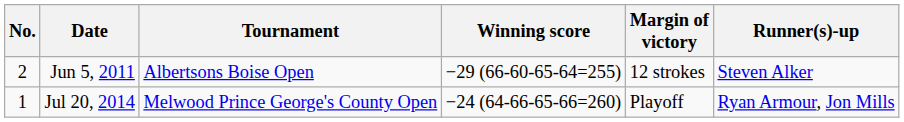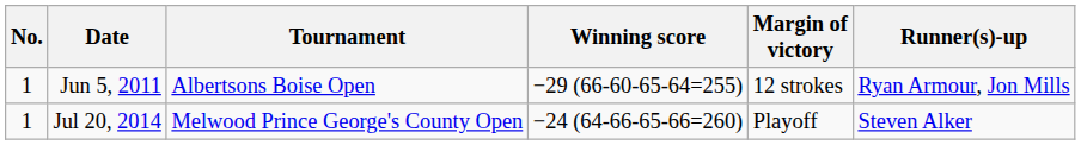 <table class="wikitable" style="font-size:95%;">
 <tr>
 <th>No.</th>
 <th>Date</th>
 <th>Tournament</th>
 <th>Winning score</th>
 <th>Margin of<br>victory</th>
 <th>Runner(s)-up</th>
 </tr>
 <tr>
-<td align=center>2</td>
+<td align=center>1</td>
 <td align=right>Jun 5, <a href='#'>2011</a></td>
 <td><a href='#'>Albertsons Boise Open</a></td>
 <td>−29 (66-60-65-64=255)</td>
 <td>12 strokes</td>
-<td> <a href='#'>Steven Alker</a></td>
+<td> <a href='#'>Ryan Armour</a>,  <a href='#'>Jon Mills</a></td>
 </tr>
 <tr>
 <td align=center>1</td>
 <td align=right>Jul 20, <a href='#'>2014</a></td>
 <td><a href='#'>Melwood Prince George's County Open</a></td>
 <td>−24 (64-66-65-66=260)</td>
 <td>Playoff</td>
-<td> <a href='#'>Ryan Armour</a>,  <a href='#'>Jon Mills</a></td>
+<td> <a href='#'>Steven Alker</a></td>
 </tr>
 </table>
